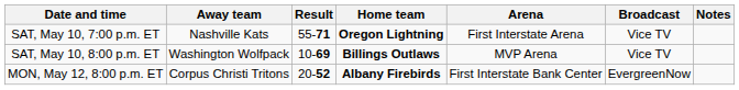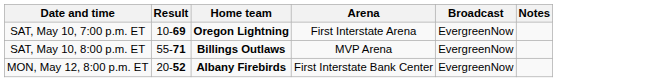 <table class="wikitable" style="text-align:center;">
 <tr>
 <th>Date and time</th>
-<th>Away team</th>
 <th>Result</th>
 <th>Home team</th>
 <th>Arena</th>
 <th>Broadcast</th>
 <th>Notes</th>
 </tr>
 <tr>
 <td>SAT, May 10, 7:00 p.m. ET</td>
-<td>Nashville Kats</td>
-<td>55-<strong>71</strong></td>
+<td>10-<strong>69</strong></td>
 <td><strong>Oregon Lightning</strong></td>
 <td>First Interstate Arena</td>
-<td>Vice TV</td>
+<td>EvergreenNow</td>
 <td></td>
 </tr>
 <tr>
 <td>SAT, May 10, 8:00 p.m. ET</td>
-<td>Washington Wolfpack</td>
-<td>10-<strong>69</strong></td>
+<td>55-<strong>71</strong></td>
 <td><strong>Billings Outlaws</strong></td>
 <td>MVP Arena</td>
-<td>Vice TV</td>
+<td>EvergreenNow</td>
 <td></td>
 </tr>
 <tr>
 <td>MON, May 12, 8:00 p.m. ET</td>
-<td>Corpus Christi Tritons</td>
 <td>20-<strong>52</strong></td>
 <td><strong>Albany Firebirds</strong></td>
 <td>First Interstate Bank Center</td>
 <td>EvergreenNow</td>
 <td></td>
 </tr>
 </table>
